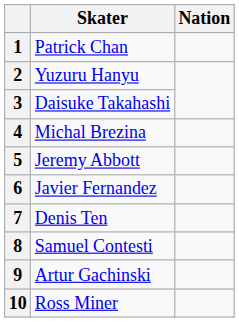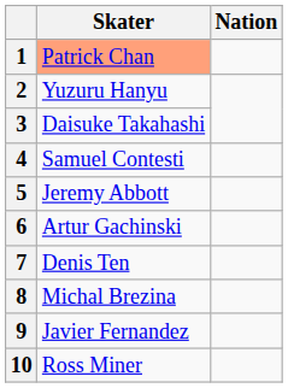 <table class="wikitable unsortable" style="text-align:left">
 <tr>
 <th scope="col"></th>
 <th scope="col">Skater</th>
 <th scope="col">Nation</th>
 </tr>
 <tr>
 <th scope="row">1</th>
-<td><a href='#'>Patrick Chan</a></td>
+<td style="background: lightsalmon;"><a href='#'>Patrick Chan</a></td>
 <td></td>
 </tr>
 <tr>
 <th scope="row">2</th>
 <td><a href='#'>Yuzuru Hanyu</a></td>
 <td rowspan="2"></td>
 </tr>
 <tr>
 <th scope="row">3</th>
 <td><a href='#'>Daisuke Takahashi</a></td>
 </tr>
 <tr>
 <th scope="row">4</th>
-<td><a href='#'>Michal Brezina</a></td>
+<td><a href='#'>Samuel Contesti</a></td>
 <td></td>
 </tr>
 <tr>
 <th scope="row">5</th>
 <td><a href='#'>Jeremy Abbott</a></td>
 <td></td>
 </tr>
 <tr>
 <th scope="row">6</th>
-<td><a href='#'>Javier Fernandez</a></td>
+<td><a href='#'>Artur Gachinski</a></td>
 <td></td>
 </tr>
 <tr>
 <th scope="row">7</th>
 <td><a href='#'>Denis Ten</a></td>
 <td></td>
 </tr>
 <tr>
 <th scope="row">8</th>
-<td><a href='#'>Samuel Contesti</a></td>
+<td><a href='#'>Michal Brezina</a></td>
 <td></td>
 </tr>
 <tr>
 <th scope="row">9</th>
-<td><a href='#'>Artur Gachinski</a></td>
+<td><a href='#'>Javier Fernandez</a></td>
 <td></td>
 </tr>
 <tr>
 <th scope="row">10</th>
 <td><a href='#'>Ross Miner</a></td>
 <td></td>
 </tr>
 </table>
